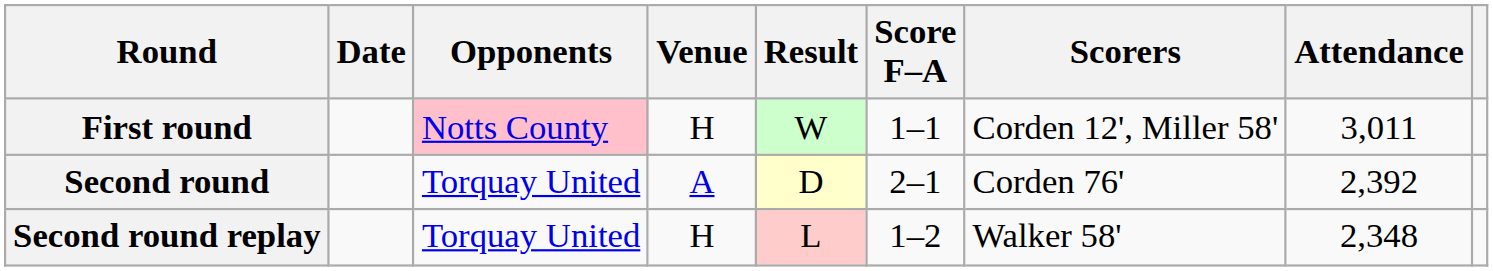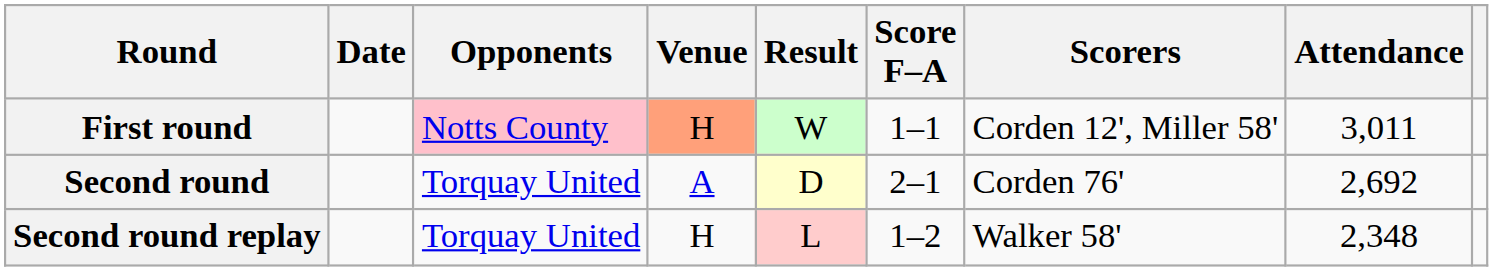 <table class="wikitable plainrowheaders sortable" style="text-align:center">
 <tr>
 <th scope="col">Round</th>
 <th scope="col">Date</th>
 <th scope="col">Opponents</th>
 <th scope="col">Venue</th>
 <th scope="col">Result</th>
 <th scope="col">Score<br>F–A</th>
 <th scope="col" class="unsortable">Scorers</th>
 <th scope="col">Attendance</th>
 <th scope="col" class="unsortable"></th>
 </tr>
 <tr>
 <th scope=row>First round</th>
 <td align=left></td>
 <td align=left style="background: pink;"><a href='#'>Notts County</a></td>
-<td>H</td>
+<td style="background: lightsalmon;">H</td>
 <td bgcolor="#CCFFCC">W</td>
 <td>1–1</td>
 <td align=left>Corden 12', Miller 58'</td>
 <td>3,011</td>
 <td></td>
 </tr>
 <tr>
 <th scope=row>Second round</th>
 <td align=left></td>
 <td align=left><a href='#'>Torquay United</a></td>
 <td><a href='#'>A</a></td>
 <td bgcolor="#FFFFCC">D</td>
 <td>2–1</td>
 <td align=left>Corden 76'</td>
-<td>2,392</td>
+<td>2,692</td>
 <td></td>
 </tr>
 <tr>
 <th scope=row>Second round replay</th>
 <td align=left></td>
 <td align=left><a href='#'>Torquay United</a></td>
 <td>H</td>
 <td bgcolor="#FFCCCC">L</td>
 <td>1–2</td>
 <td align=left>Walker 58'</td>
 <td>2,348</td>
 <td></td>
 </tr>
 </table>
